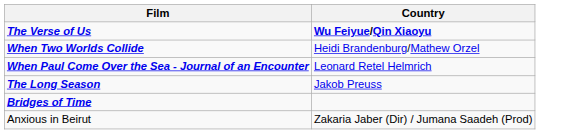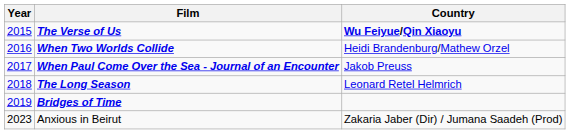 <table class="wikitable">
 <tr>
+<th>Year</th>
 <th>Film</th>
 <th>Country</th>
 </tr>
 <tr>
+<td><a href='#'>2015</a></td>
 <td><strong><em><a href='#'>The Verse of Us</a></em></strong></td>
 <td><strong> <a href='#'>Wu Feiyue</a>/<a href='#'>Qin Xiaoyu</a></strong></td>
 </tr>
 <tr>
+<td><a href='#'>2016</a></td>
 <td><strong><em><a href='#'>When Two Worlds Collide</a></em></strong></td>
 <td> <a href='#'>Heidi Brandenburg</a>/<a href='#'>Mathew Orzel</a></td>
 </tr>
 <tr>
+<td><a href='#'>2017</a></td>
 <td><strong><em><a href='#'>When Paul Come Over the Sea - Journal of an Encounter</a></em></strong></td>
+<td> <a href='#'>Jakob Preuss</a></td>
+</tr>
+<tr>
+<td><a href='#'>2018</a></td>
+<td><strong><em><a href='#'>The Long Season</a></em></strong></td>
 <td> <a href='#'>Leonard Retel Helmrich</a></td>
 </tr>
 <tr>
-<td><strong><em><a href='#'>The Long Season</a></em></strong></td>
-<td> <a href='#'>Jakob Preuss</a></td>
-</tr>
-<tr>
+<td><a href='#'>2019</a></td>
 <td><strong><em><a href='#'>Bridges of Time</a></em></strong></td>
 <td></td>
 </tr>
 <tr>
+<td>2023</td>
 <td>Anxious in Beirut</td>
 <td> Zakaria Jaber (Dir) / Jumana Saadeh (Prod)</td>
 </tr>
 </table>
